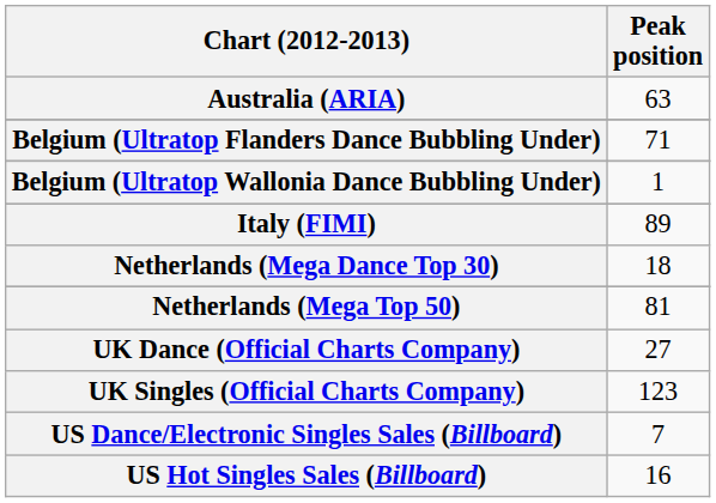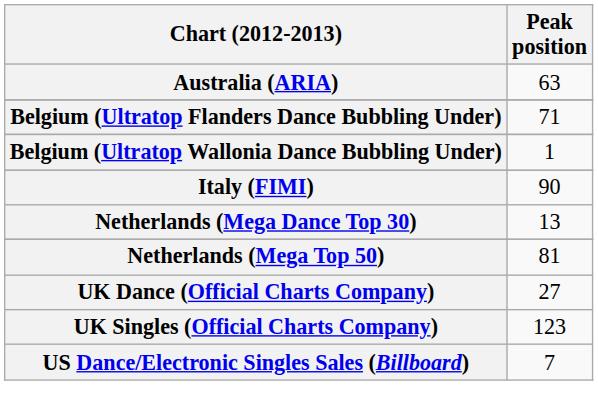 <table class="wikitable plainrowheaders sortable">
 <tr>
 <th>Chart (2012-2013)</th>
 <th>Peak<br>position</th>
 </tr>
 <tr>
 <th scope="row">Australia (<a href='#'>ARIA</a>)</th>
 <td align="center">63</td>
 </tr>
 <tr>
 </tr>
 <tr>
 </tr>
 <tr>
 <th scope="row">Belgium (<a href='#'>Ultratop</a> Flanders Dance Bubbling Under)</th>
 <td align=center>71</td>
 </tr>
 <tr>
 </tr>
 <tr>
 <th scope="row">Belgium (<a href='#'>Ultratop</a> Wallonia Dance Bubbling Under)</th>
 <td align=center>1</td>
 </tr>
 <tr>
 </tr>
 <tr>
 </tr>
 <tr>
 <th scope="row">Italy (<a href='#'>FIMI</a>)</th>
-<td align=center>89</td>
+<td align=center>90</td>
 </tr>
 <tr>
 <th scope="row">Netherlands (<a href='#'>Mega Dance Top 30</a>)</th>
-<td align=center>18</td>
+<td align=center>13</td>
 </tr>
 <tr>
 </tr>
 <tr>
 <th scope="row">Netherlands (<a href='#'>Mega Top 50</a>)</th>
 <td align=center>81</td>
 </tr>
 <tr>
 <th scope="row">UK Dance (<a href='#'>Official Charts Company</a>)</th>
 <td align=center>27</td>
 </tr>
 <tr>
 <th scope="row">UK Singles (<a href='#'>Official Charts Company</a>)</th>
 <td align=center>123</td>
 </tr>
 <tr>
 <th scope="row">US <a href='#'>Dance/Electronic Singles Sales</a> (<em><a href='#'>Billboard</a></em>)</th>
 <td align=center>7</td>
 </tr>
-<tr>
-<th scope="row">US <a href='#'>Hot Singles Sales</a> (<em><a href='#'>Billboard</a></em>)</th>
-<td align=center>16</td>
-</tr>
 </table>
